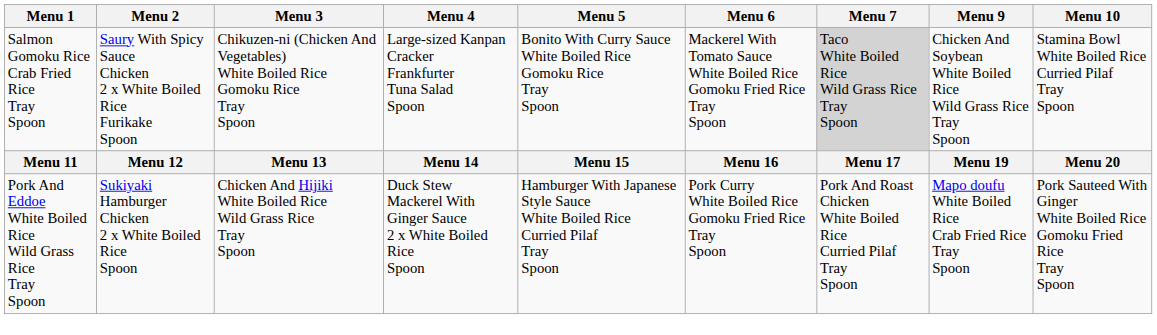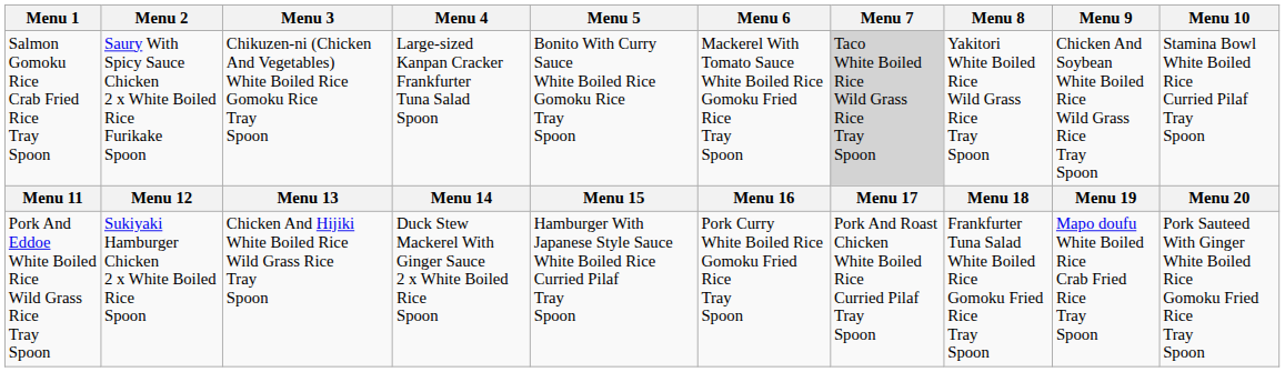 <table class="wikitable collapsible collapsed" style="min-width:400px">
 <tr>
 <th>Menu 1</th>
 <th>Menu 2</th>
 <th>Menu 3</th>
 <th>Menu 4</th>
 <th>Menu 5</th>
 <th>Menu 6</th>
 <th>Menu 7</th>
+<th>Menu 8</th>
 <th>Menu 9</th>
 <th>Menu 10</th>
 </tr>
 <tr style="vertical-align: top;">
 <td>Salmon<br>Gomoku Rice<br>Crab Fried Rice<br>Tray<br>Spoon</td>
 <td><a href='#'>Saury</a> With Spicy Sauce<br>Chicken<br>2 x White Boiled Rice<br>Furikake<br>Spoon</td>
 <td>Chikuzen-ni (Chicken And Vegetables)<br>White Boiled Rice<br>Gomoku Rice<br>Tray<br>Spoon</td>
 <td>Large-sized Kanpan Cracker<br>Frankfurter<br>Tuna Salad<br>Spoon</td>
 <td>Bonito With Curry Sauce<br>White Boiled Rice<br>Gomoku Rice<br>Tray<br>Spoon</td>
 <td>Mackerel With Tomato Sauce<br>White Boiled Rice<br>Gomoku Fried Rice<br>Tray<br>Spoon</td>
 <td style="background: lightgrey;">Taco<br>White Boiled Rice<br>Wild Grass Rice<br>Tray<br>Spoon</td>
+<td>Yakitori<br>White Boiled Rice<br>Wild Grass Rice<br>Tray<br>Spoon</td>
 <td>Chicken And Soybean<br>White Boiled Rice<br>Wild Grass Rice<br>Tray<br>Spoon</td>
 <td>Stamina Bowl<br>White Boiled Rice<br>Curried Pilaf<br>Tray<br>Spoon</td>
 </tr>
 <tr>
 <th>Menu 11</th>
 <th>Menu 12</th>
 <th>Menu 13</th>
 <th>Menu 14</th>
 <th>Menu 15</th>
 <th>Menu 16</th>
 <th>Menu 17</th>
+<th>Menu 18</th>
 <th>Menu 19</th>
 <th>Menu 20</th>
 </tr>
 <tr style="vertical-align: top;">
 <td>Pork And <a href='#'>Eddoe</a><br>White Boiled Rice<br>Wild Grass Rice<br>Tray<br>Spoon</td>
 <td><a href='#'>Sukiyaki</a> Hamburger<br>Chicken<br>2 x White Boiled Rice<br>Spoon</td>
 <td>Chicken And <a href='#'>Hijiki</a><br>White Boiled Rice<br>Wild Grass Rice<br>Tray<br>Spoon</td>
 <td>Duck Stew<br>Mackerel With Ginger Sauce<br>2 x White Boiled Rice<br>Spoon</td>
 <td>Hamburger With Japanese Style Sauce<br>White Boiled Rice<br>Curried Pilaf<br>Tray<br>Spoon</td>
 <td>Pork Curry<br>White Boiled Rice<br>Gomoku Fried Rice<br>Tray<br>Spoon</td>
 <td>Pork And Roast Chicken<br>White Boiled Rice<br>Curried Pilaf<br>Tray<br>Spoon</td>
+<td>Frankfurter<br>Tuna Salad<br>White Boiled Rice<br>Gomoku Fried Rice<br>Tray<br>Spoon</td>
 <td><a href='#'>Mapo doufu</a><br>White Boiled Rice<br>Crab Fried Rice<br>Tray<br>Spoon</td>
 <td>Pork Sauteed With Ginger<br>White Boiled Rice<br>Gomoku Fried Rice<br>Tray<br>Spoon</td>
 </tr>
 </table>
